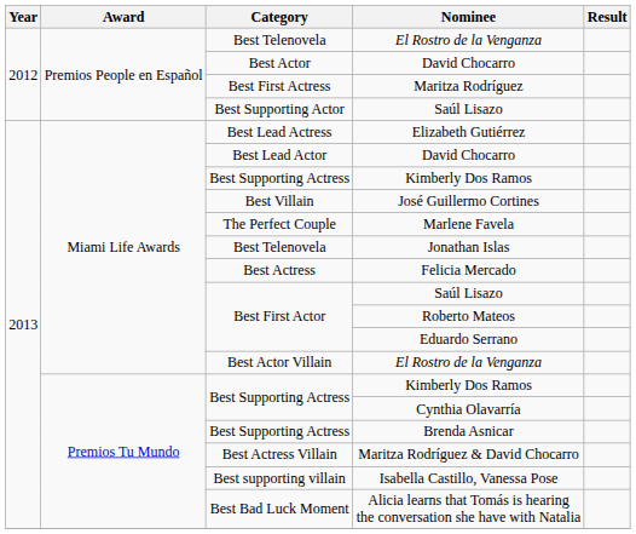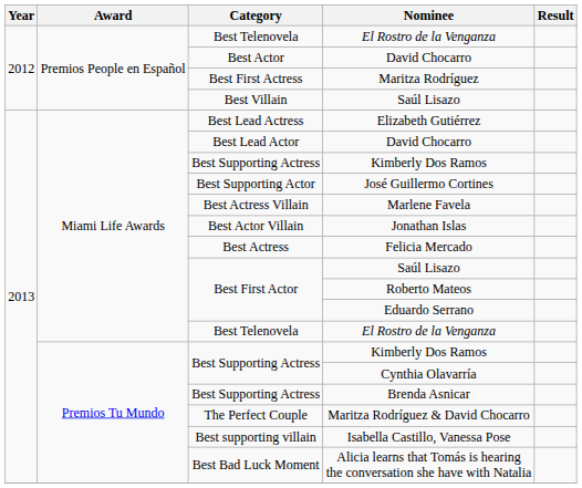 <table class="wikitable">
 <tr>
 <th>Year</th>
 <th>Award</th>
 <th>Category</th>
 <th>Nominee</th>
 <th>Result</th>
 </tr>
 <tr style="text-align: center; top">
 <td rowspan=4>2012</td>
 <td rowspan=4>Premios People en Español</td>
 <td>Best Telenovela</td>
 <td><em>El Rostro de la Venganza</em></td>
 <td></td>
 </tr>
 <tr style="text-align: center; top">
 <td>Best Actor</td>
 <td>David Chocarro</td>
 <td></td>
 </tr>
 <tr style="text-align: center; top">
 <td>Best First Actress</td>
 <td>Maritza Rodríguez</td>
 <td></td>
 </tr>
 <tr style="text-align: center; top">
-<td>Best Supporting Actor</td>
+<td>Best Villain</td>
 <td>Saúl Lisazo</td>
 <td></td>
 </tr>
 <tr style="text-align: center; top">
 <td rowspan=17>2013</td>
 <td rowspan=11>Miami Life Awards</td>
 <td>Best Lead Actress</td>
 <td>Elizabeth Gutiérrez</td>
 <td></td>
 </tr>
 <tr style="text-align: center; top">
 <td>Best Lead Actor</td>
 <td>David Chocarro</td>
 <td></td>
 </tr>
 <tr style="text-align: center; top">
 <td>Best Supporting Actress</td>
 <td>Kimberly Dos Ramos</td>
 <td></td>
 </tr>
 <tr style="text-align: center; top">
-<td>Best Villain</td>
+<td>Best Supporting Actor</td>
 <td>José Guillermo Cortines</td>
 <td></td>
 </tr>
 <tr style="text-align: center; top">
-<td>The Perfect Couple</td>
+<td>Best Actress Villain</td>
 <td>Marlene Favela</td>
 <td></td>
 </tr>
 <tr style="text-align: center; top">
-<td>Best Telenovela</td>
+<td>Best Actor Villain</td>
 <td>Jonathan Islas</td>
 <td></td>
 </tr>
 <tr style="text-align: center; top">
 <td>Best Actress</td>
 <td>Felicia Mercado</td>
 <td></td>
 </tr>
 <tr style="text-align: center; top">
 <td rowspan=3>Best First Actor</td>
 <td>Saúl Lisazo</td>
 <td></td>
 </tr>
 <tr style="text-align: center; top">
 <td>Roberto Mateos</td>
 <td></td>
 </tr>
 <tr style="text-align: center; top">
 <td>Eduardo Serrano</td>
 <td></td>
 </tr>
 <tr style="text-align: center; top">
-<td>Best Actor Villain</td>
+<td>Best Telenovela</td>
 <td><em>El Rostro de la Venganza</em></td>
 <td></td>
 </tr>
 <tr style="text-align: center; top">
 <td rowspan=6><a href='#'>Premios Tu Mundo</a></td>
 <td rowspan=2>Best Supporting Actress</td>
 <td>Kimberly Dos Ramos</td>
 <td></td>
 </tr>
 <tr style="text-align: center; top">
 <td>Cynthia Olavarría</td>
 <td></td>
 </tr>
 <tr style="text-align: center; top">
 <td>Best Supporting Actress</td>
 <td>Brenda Asnicar</td>
 <td></td>
 </tr>
 <tr style="text-align: center; top">
-<td>Best Actress Villain</td>
+<td>The Perfect Couple</td>
 <td>Maritza Rodríguez & David Chocarro</td>
 <td></td>
 </tr>
 <tr style="text-align: center; top">
 <td>Best supporting villain</td>
 <td>Isabella Castillo, Vanessa Pose</td>
 <td></td>
 </tr>
 <tr style="text-align: center; top">
 <td>Best Bad Luck Moment</td>
 <td>Alicia learns that Tomás is hearing<br>the conversation she have with Natalia</td>
 <td></td>
 </tr>
 <tr style="text-align: center; top">
 </tr>
 </table>
